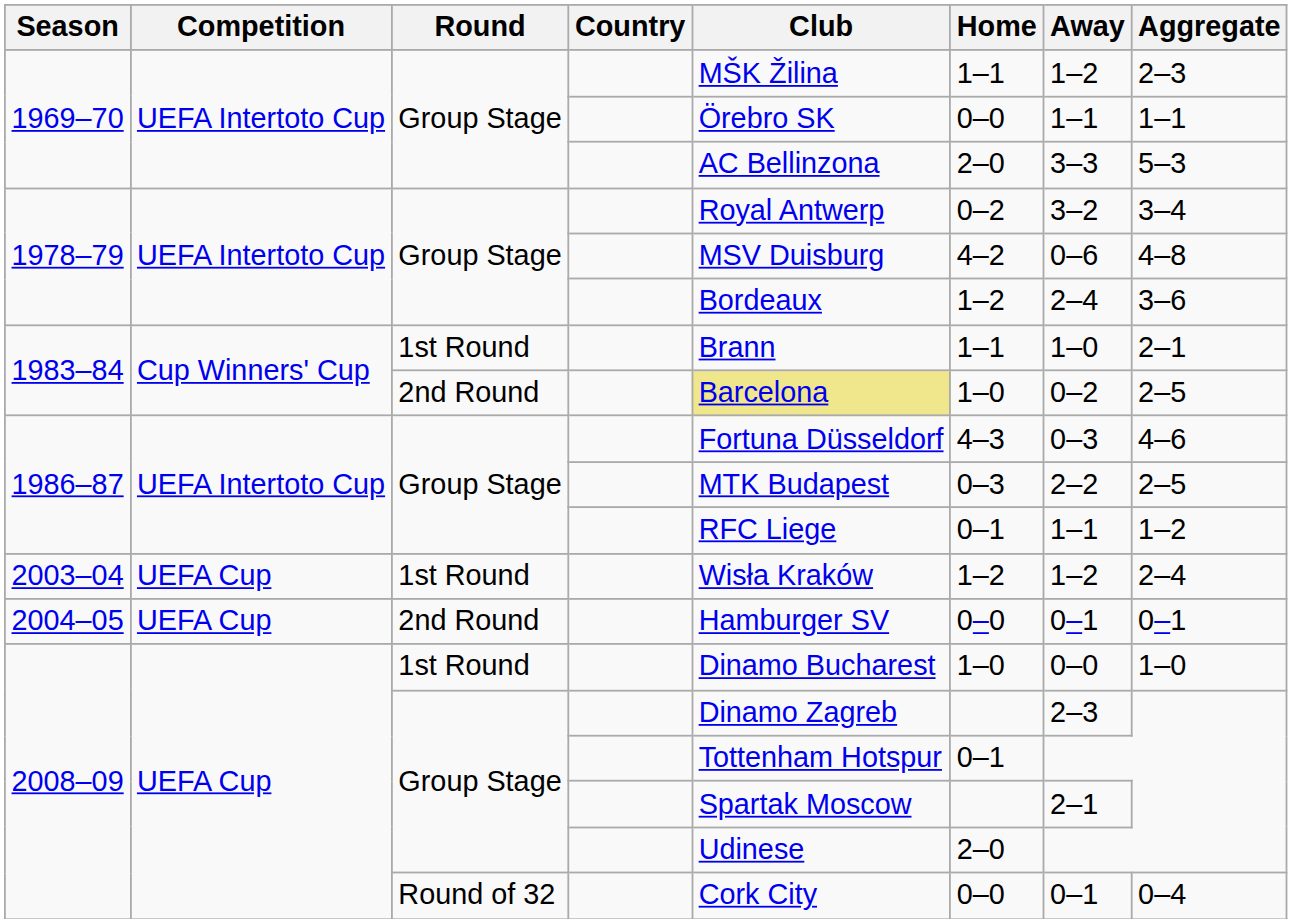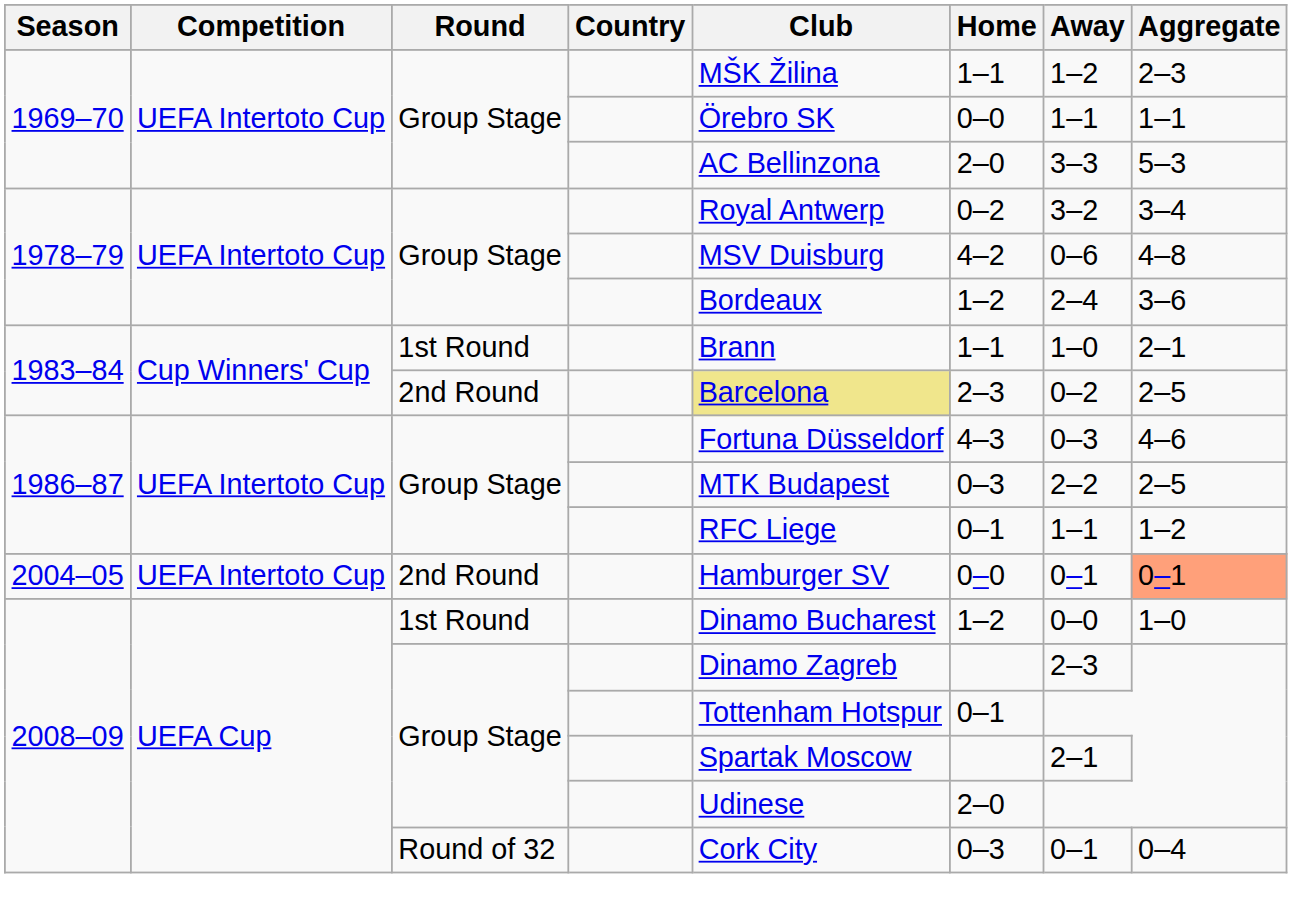 <table class="wikitable">
 <tr>
 <th>Season</th>
 <th>Competition</th>
 <th>Round</th>
 <th>Country</th>
 <th>Club</th>
 <th>Home</th>
 <th>Away</th>
 <th>Aggregate</th>
 </tr>
 <tr>
 <td rowspan="3"><a href='#'>1969–70</a></td>
 <td rowspan="3"><a href='#'>UEFA Intertoto Cup</a></td>
 <td rowspan="3">Group Stage</td>
 <td></td>
 <td><a href='#'>MŠK Žilina</a></td>
 <td>1–1</td>
 <td>1–2</td>
 <td>2–3</td>
 </tr>
 <tr>
 <td></td>
 <td><a href='#'>Örebro SK</a></td>
 <td>0–0</td>
 <td>1–1</td>
 <td>1–1</td>
 </tr>
 <tr>
 <td></td>
 <td><a href='#'>AC Bellinzona</a></td>
 <td>2–0</td>
 <td>3–3</td>
 <td>5–3</td>
 </tr>
 <tr>
 <td rowspan="3"><a href='#'>1978–79</a></td>
 <td rowspan="3"><a href='#'>UEFA Intertoto Cup</a></td>
 <td rowspan="3">Group Stage</td>
 <td></td>
 <td><a href='#'>Royal Antwerp</a></td>
 <td>0–2</td>
 <td>3–2</td>
 <td>3–4</td>
 </tr>
 <tr>
 <td></td>
 <td><a href='#'>MSV Duisburg</a></td>
 <td>4–2</td>
 <td>0–6</td>
 <td>4–8</td>
 </tr>
 <tr>
 <td></td>
 <td><a href='#'>Bordeaux</a></td>
 <td>1–2</td>
 <td>2–4</td>
 <td>3–6</td>
 </tr>
 <tr>
 <td rowspan="2"><a href='#'>1983–84</a></td>
 <td rowspan="2"><a href='#'>Cup Winners' Cup</a></td>
 <td>1st Round</td>
 <td></td>
 <td><a href='#'>Brann</a></td>
 <td>1–1</td>
 <td>1–0</td>
 <td>2–1</td>
 </tr>
 <tr>
 <td>2nd Round</td>
 <td></td>
 <td style="background: khaki;"><a href='#'>Barcelona</a></td>
-<td>1–0</td>
+<td>2–3</td>
 <td>0–2</td>
 <td>2–5</td>
 </tr>
 <tr>
 <td rowspan="3"><a href='#'>1986–87</a></td>
 <td rowspan="3"><a href='#'>UEFA Intertoto Cup</a></td>
 <td rowspan="3">Group Stage</td>
 <td></td>
 <td><a href='#'>Fortuna Düsseldorf</a></td>
 <td>4–3</td>
 <td>0–3</td>
 <td>4–6</td>
 </tr>
 <tr>
 <td></td>
 <td><a href='#'>MTK Budapest</a></td>
 <td>0–3</td>
 <td>2–2</td>
 <td>2–5</td>
 </tr>
 <tr>
 <td></td>
 <td><a href='#'>RFC Liege</a></td>
 <td>0–1</td>
 <td>1–1</td>
 <td>1–2</td>
 </tr>
 <tr>
-<td><a href='#'>2003–04</a></td>
-<td><a href='#'>UEFA Cup</a></td>
-<td>1st Round</td>
-<td></td>
-<td><a href='#'>Wisła Kraków</a></td>
-<td>1–2</td>
-<td>1–2</td>
-<td>2–4</td>
-</tr>
-<tr>
 <td><a href='#'>2004–05</a></td>
-<td><a href='#'>UEFA Cup</a></td>
+<td><a href='#'>UEFA Intertoto Cup</a></td>
 <td>2nd Round</td>
 <td></td>
 <td><a href='#'>Hamburger SV</a></td>
 <td>0<a href='#'>–</a>0</td>
 <td>0<a href='#'>–</a>1</td>
-<td>0<a href='#'>–</a>1</td>
+<td style="background: lightsalmon;">0<a href='#'>–</a>1</td>
 </tr>
 <tr>
 <td rowspan="6"><a href='#'>2008–09</a></td>
 <td rowspan="6"><a href='#'>UEFA Cup</a></td>
 <td>1st Round</td>
 <td></td>
 <td><a href='#'>Dinamo Bucharest</a></td>
-<td>1–0</td>
+<td>1–2</td>
 <td>0–0</td>
 <td>1–0</td>
 </tr>
 <tr>
 <td rowspan="4">Group Stage</td>
 <td></td>
 <td><a href='#'>Dinamo Zagreb</a></td>
 <td></td>
 <td>2–3</td>
 </tr>
 <tr>
 <td></td>
 <td><a href='#'>Tottenham Hotspur</a></td>
 <td>0–1</td>
 </tr>
 <tr>
 <td></td>
 <td><a href='#'>Spartak Moscow</a></td>
 <td></td>
 <td>2–1</td>
 </tr>
 <tr>
 <td></td>
 <td><a href='#'>Udinese</a></td>
 <td>2–0</td>
 </tr>
 <tr>
 <td>Round of 32</td>
 <td></td>
 <td><a href='#'>Cork City</a></td>
-<td>0–0</td>
+<td>0–3</td>
 <td>0–1</td>
 <td>0–4</td>
 </tr>
 </table>
